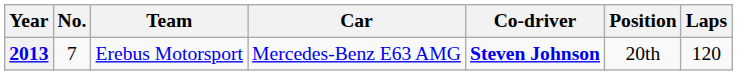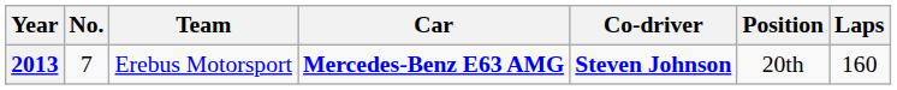 <table class="wikitable" style="font-size: 90%;">
 <tr>
 <th>Year</th>
 <th>No.</th>
 <th>Team</th>
 <th>Car</th>
 <th>Co-driver</th>
 <th>Position</th>
 <th>Laps</th>
 </tr>
 <tr>
 <th><a href='#'>2013</a></th>
 <td align="center">7</td>
 <td nowrap><a href='#'>Erebus Motorsport</a></td>
-<td nowrap><a href='#'>Mercedes-Benz E63 AMG</a></td>
+<td nowrap><strong><a href='#'>Mercedes-Benz E63 AMG</a></strong></td>
 <td nowrap><strong> <a href='#'>Steven Johnson</a></strong></td>
 <td align="center">20th</td>
-<td align="center">120</td>
+<td align="center">160</td>
 </tr>
 </table>
